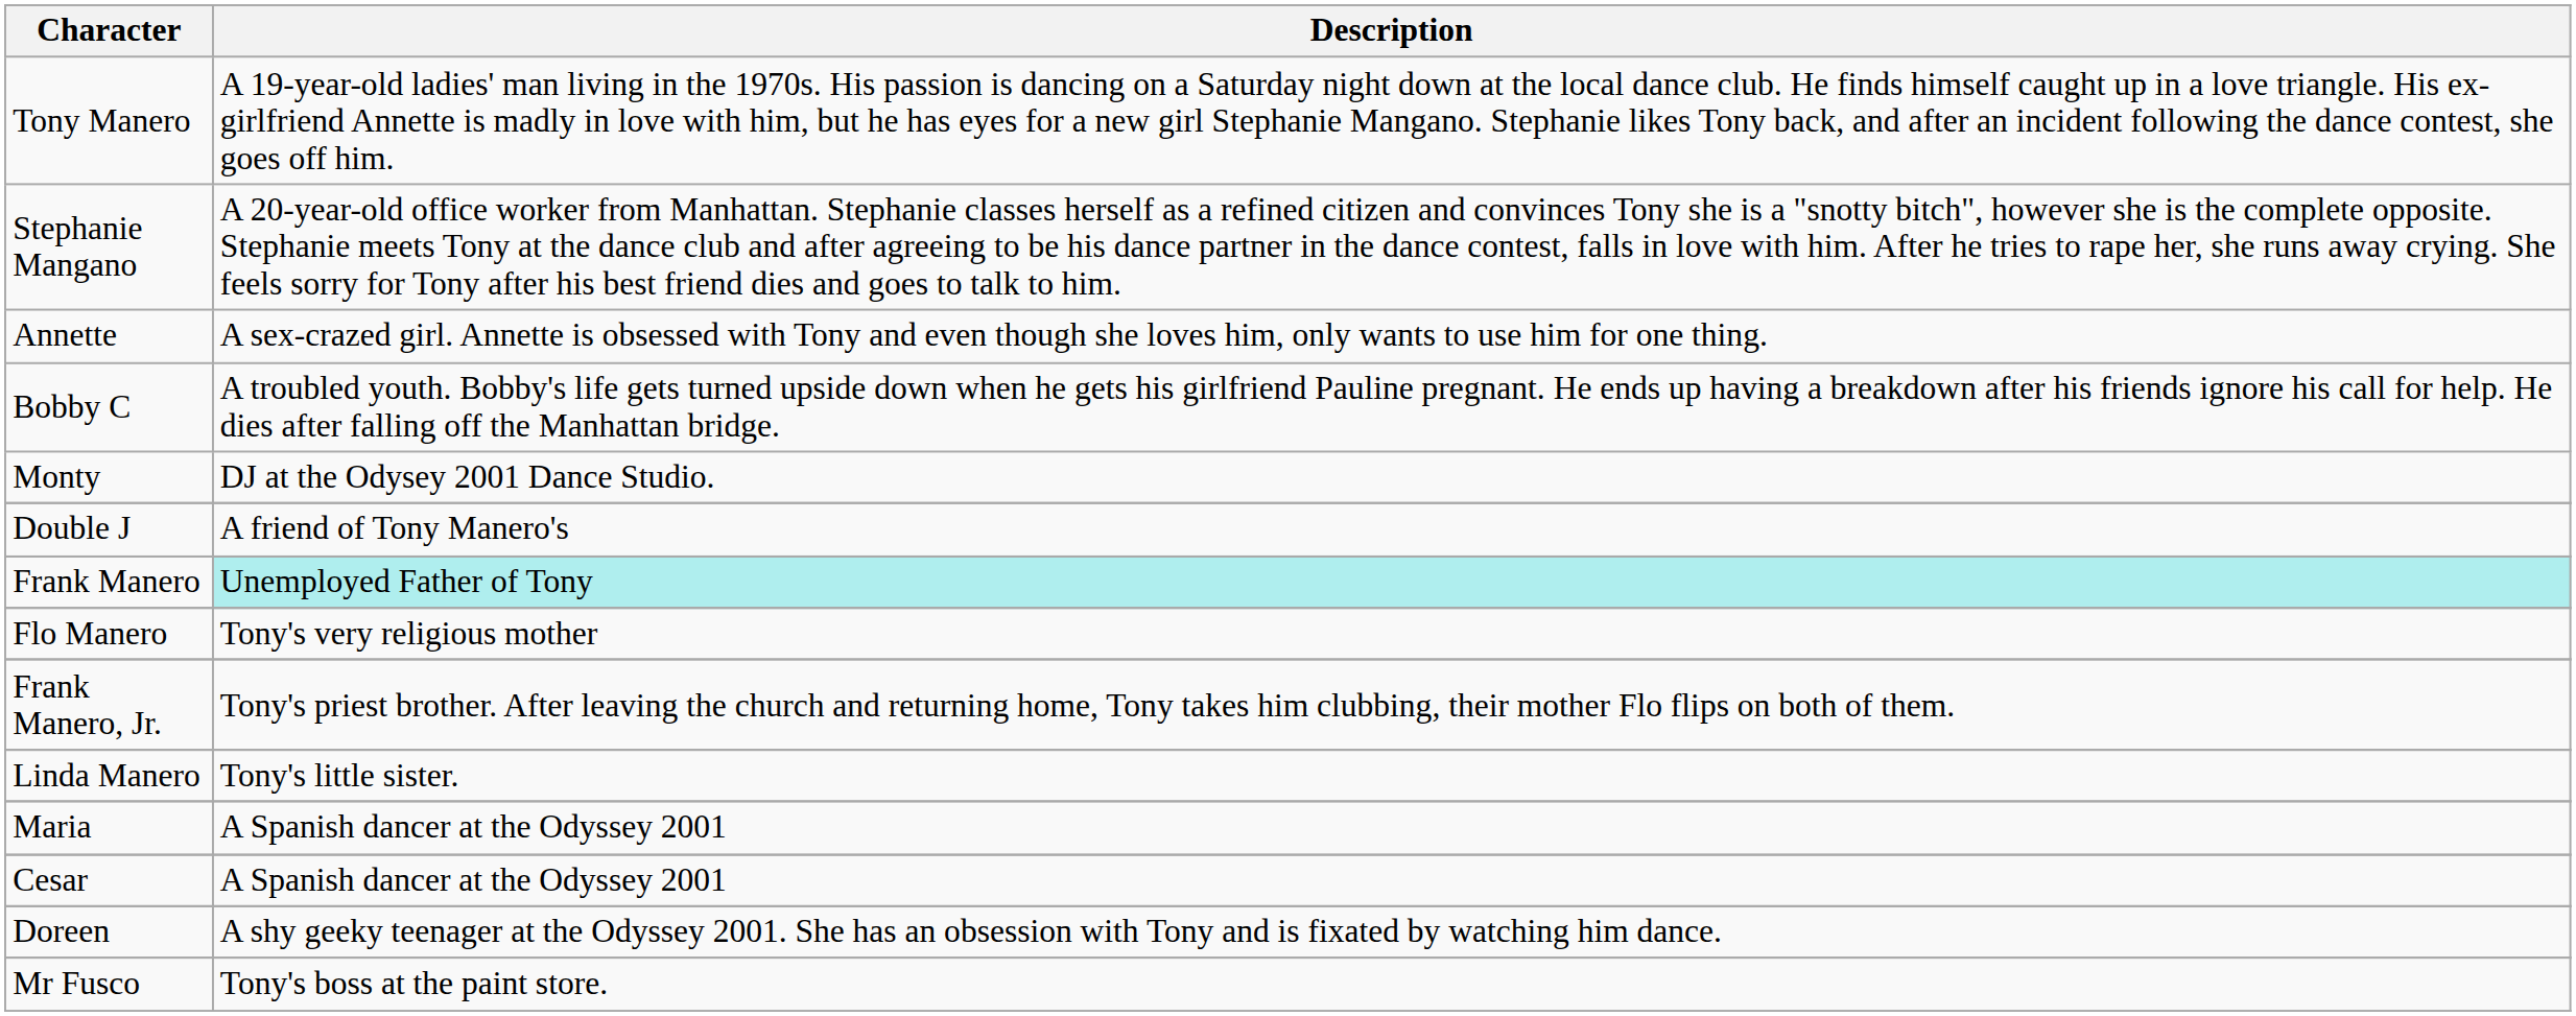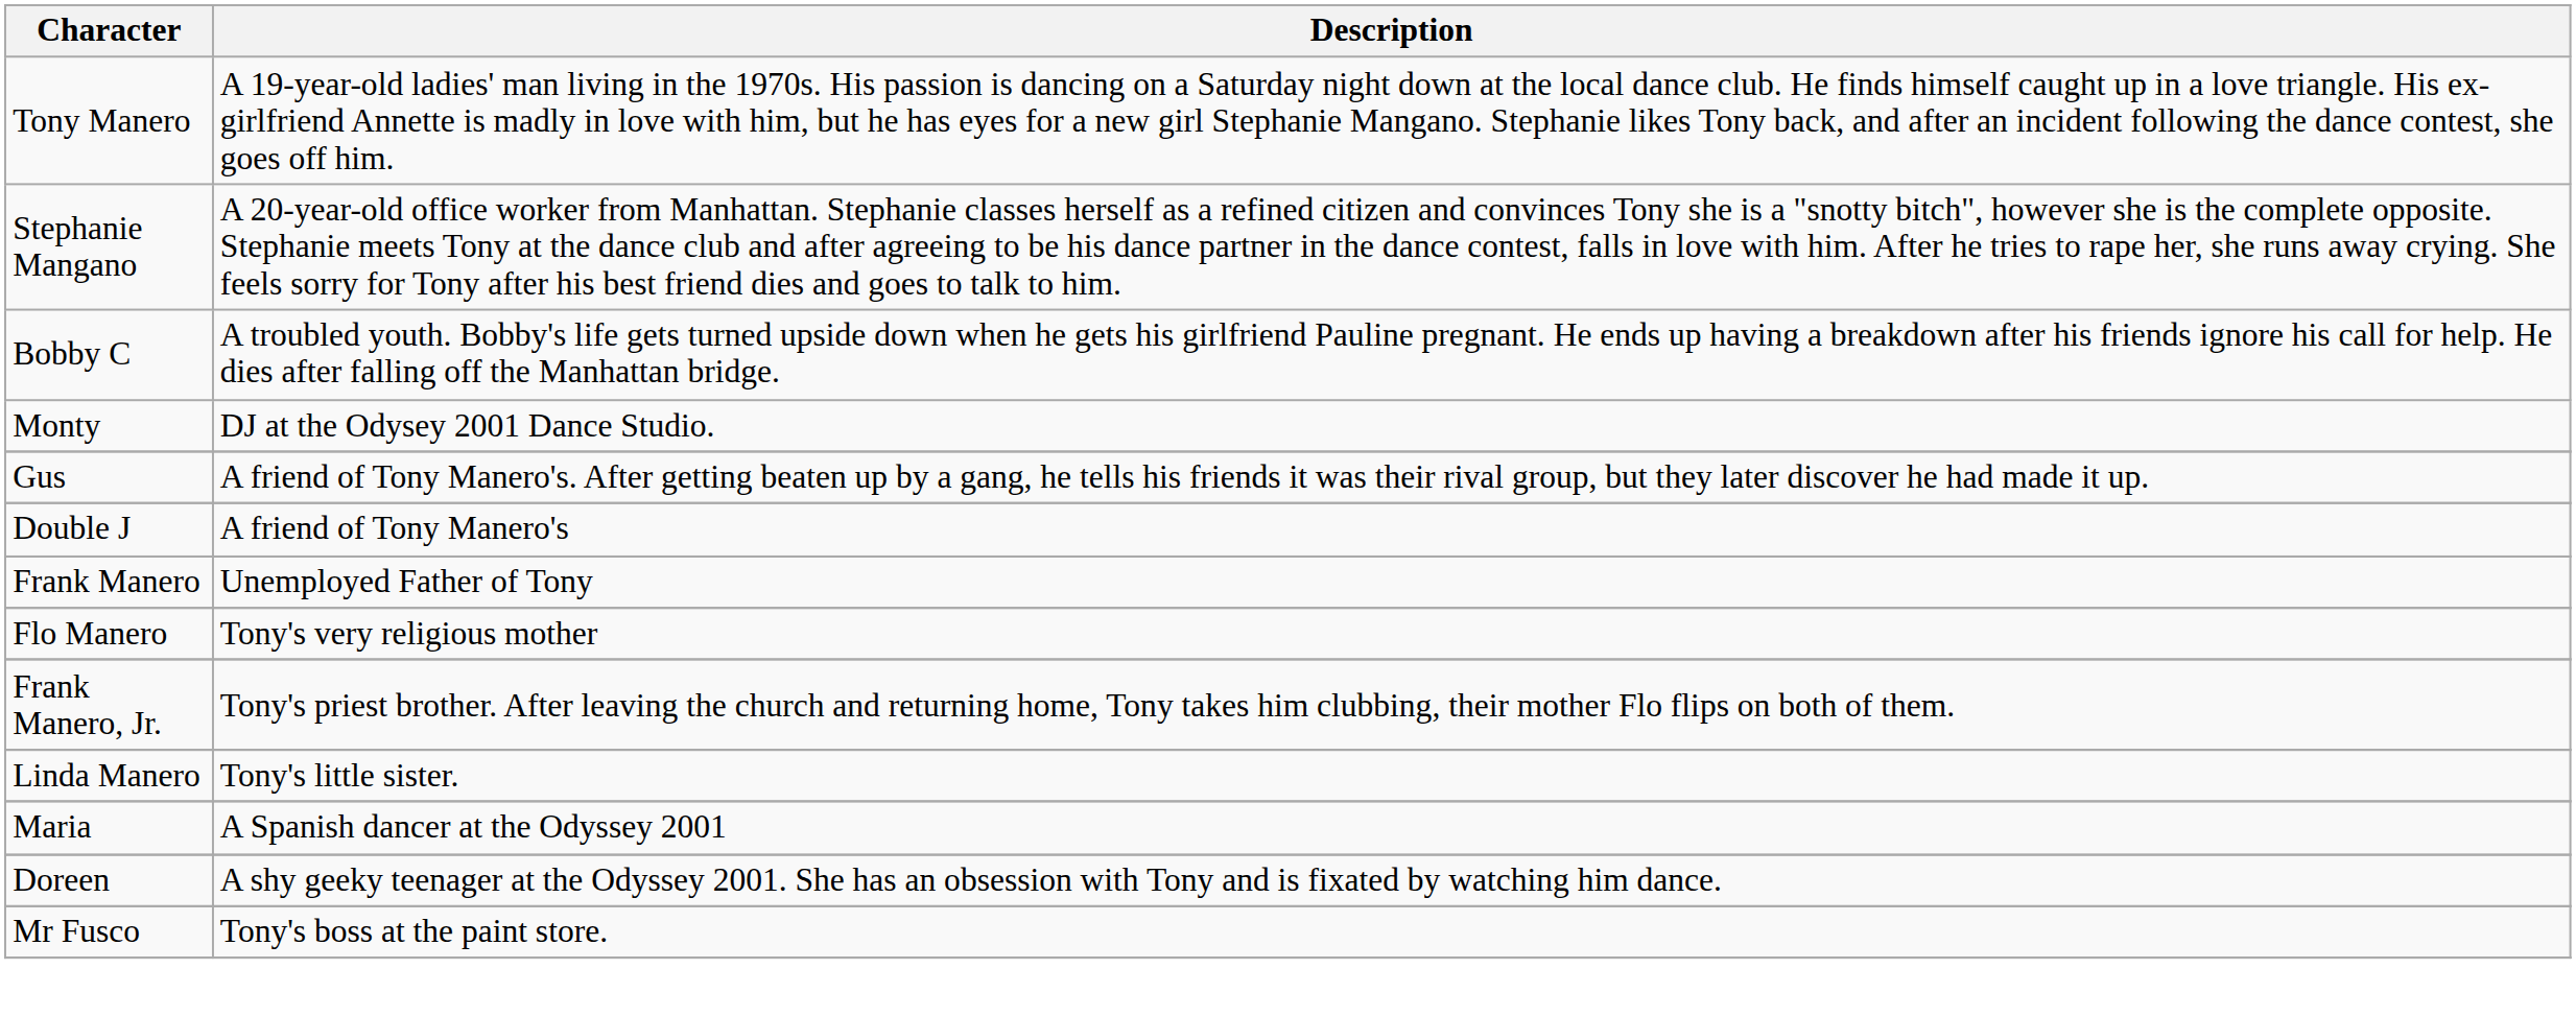 <table class="wikitable">
 <tr>
 <th>Character</th>
 <th>Description</th>
 </tr>
 <tr>
 <td>Tony Manero</td>
 <td>A 19-year-old ladies' man living in the 1970s. His passion is dancing on a Saturday night down at the local dance club. He finds himself caught up in a love triangle. His ex-girlfriend Annette is madly in love with him, but he has eyes for a new girl Stephanie Mangano. Stephanie likes Tony back, and after an incident following the dance contest, she goes off him.</td>
 </tr>
 <tr>
 <td>Stephanie Mangano</td>
 <td>A 20-year-old office worker from Manhattan. Stephanie classes herself as a refined citizen and convinces Tony she is a "snotty bitch", however she is the complete opposite. Stephanie meets Tony at the dance club and after agreeing to be his dance partner in the dance contest, falls in love with him. After he tries to rape her, she runs away crying. She feels sorry for Tony after his best friend dies and goes to talk to him.</td>
 </tr>
 <tr>
-<td>Annette</td>
-<td>A sex-crazed girl. Annette is obsessed with Tony and even though she loves him, only wants to use him for one thing.</td>
-</tr>
-<tr>
 <td>Bobby C</td>
 <td>A troubled youth. Bobby's life gets turned upside down when he gets his girlfriend Pauline pregnant. He ends up having a breakdown after his friends ignore his call for help. He dies after falling off the Manhattan bridge.</td>
 </tr>
 <tr>
 <td>Monty</td>
 <td>DJ at the Odysey 2001 Dance Studio.</td>
 </tr>
 <tr>
+</tr>
+<tr>
+<td>Gus</td>
+<td>A friend of Tony Manero's. After getting beaten up by a gang, he tells his friends it was their rival group, but they later discover he had made it up.</td>
 </tr>
 <tr>
 </tr>
 <tr>
 <td>Double J</td>
 <td>A friend of Tony Manero's</td>
 </tr>
 <tr>
 </tr>
 <tr>
 <td>Frank Manero</td>
-<td style="background: paleturquoise;">Unemployed Father of Tony</td>
+<td>Unemployed Father of Tony</td>
 </tr>
 <tr>
 </tr>
 <tr>
 <td>Flo Manero</td>
 <td>Tony's very religious mother</td>
 </tr>
 <tr>
 </tr>
 <tr>
 <td>Frank Manero, Jr.</td>
 <td>Tony's priest brother. After leaving the church and returning home, Tony takes him clubbing, their mother Flo flips on both of them.</td>
 </tr>
 <tr>
 </tr>
 <tr>
 <td>Linda Manero</td>
 <td>Tony's little sister.</td>
 </tr>
 <tr>
 </tr>
 <tr>
 <td>Maria</td>
 <td>A Spanish dancer at the Odyssey 2001</td>
 </tr>
 <tr>
 </tr>
 <tr>
-<td>Cesar</td>
-<td>A Spanish dancer at the Odyssey 2001</td>
-</tr>
-<tr>
 </tr>
 <tr>
 <td>Doreen</td>
 <td>A shy geeky teenager at the Odyssey 2001. She has an obsession with Tony and is fixated by watching him dance.</td>
 </tr>
 <tr>
 </tr>
 <tr>
 <td>Mr Fusco</td>
 <td>Tony's boss at the paint store.</td>
 </tr>
 <tr>
 </tr>
 </table>
